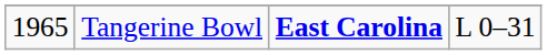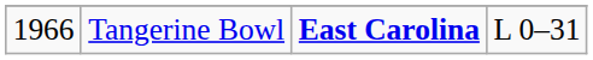 <table class="wikitable">
 <tr>
 </tr>
 <tr>
-<td>1965</td>
+<td>1966</td>
 <td><a href='#'>Tangerine Bowl</a></td>
 <td><strong><a href='#'>East Carolina</a></strong></td>
 <td>L 0–31</td>
 </tr>
 </table>
